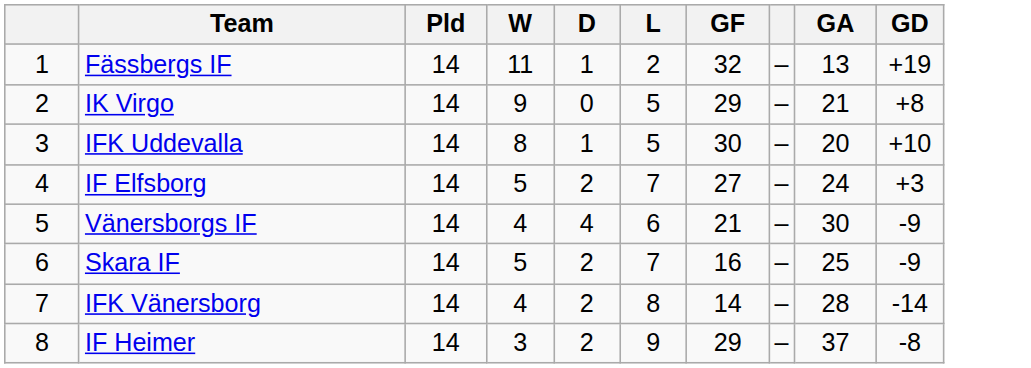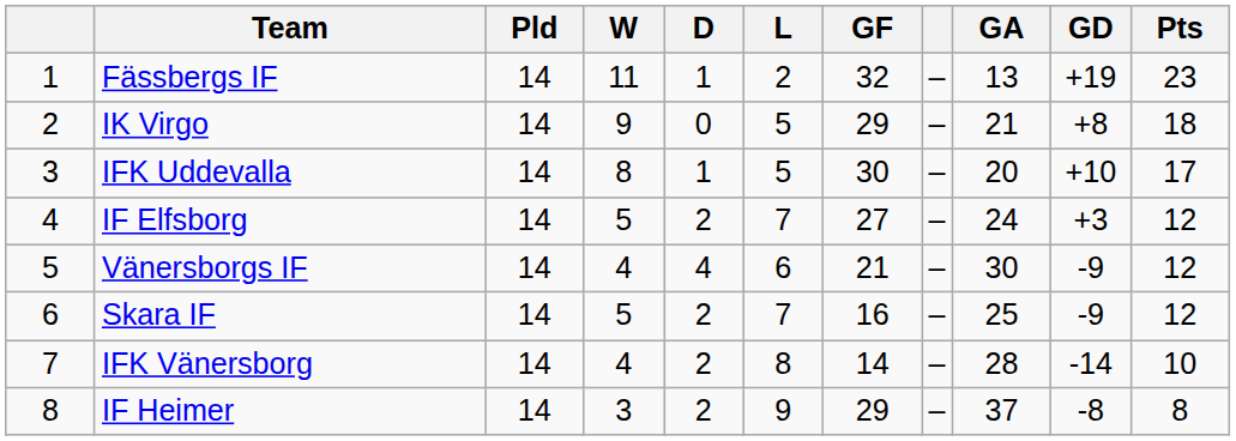 <table class="wikitable" style="text-align: center;">
 <tr>
 <th style="width: 40px;"></th>
 <th style="width: 200px;">Team</th>
 <th style="width: 45px;">Pld</th>
 <th style="width: 35px;">W</th>
 <th style="width: 35px;">D</th>
 <th style="width: 35px;">L</th>
 <th style="width: 45px;">GF</th>
 <th></th>
 <th style="width: 45px;">GA</th>
 <th style="width: 35px;">GD</th>
+<th style="width: 45px;">Pts</th>
 </tr>
 <tr>
 <td>1</td>
 <td style="text-align: left;"><a href='#'>Fässbergs IF</a></td>
 <td>14</td>
 <td>11</td>
 <td>1</td>
 <td>2</td>
 <td>32</td>
 <td>–</td>
 <td>13</td>
 <td>+19</td>
+<td>23</td>
 </tr>
 <tr>
 <td>2</td>
 <td style="text-align: left;"><a href='#'>IK Virgo</a></td>
 <td>14</td>
 <td>9</td>
 <td>0</td>
 <td>5</td>
 <td>29</td>
 <td>–</td>
 <td>21</td>
 <td>+8</td>
+<td>18</td>
 </tr>
 <tr>
 <td>3</td>
 <td style="text-align: left;"><a href='#'>IFK Uddevalla</a></td>
 <td>14</td>
 <td>8</td>
 <td>1</td>
 <td>5</td>
 <td>30</td>
 <td>–</td>
 <td>20</td>
 <td>+10</td>
+<td>17</td>
 </tr>
 <tr>
 <td>4</td>
 <td style="text-align: left;"><a href='#'>IF Elfsborg</a></td>
 <td>14</td>
 <td>5</td>
 <td>2</td>
 <td>7</td>
 <td>27</td>
 <td>–</td>
 <td>24</td>
 <td>+3</td>
+<td>12</td>
 </tr>
 <tr>
 <td>5</td>
 <td style="text-align: left;"><a href='#'>Vänersborgs IF</a></td>
 <td>14</td>
 <td>4</td>
 <td>4</td>
 <td>6</td>
 <td>21</td>
 <td>–</td>
 <td>30</td>
 <td>-9</td>
+<td>12</td>
 </tr>
 <tr>
 <td>6</td>
 <td style="text-align: left;"><a href='#'>Skara IF</a></td>
 <td>14</td>
 <td>5</td>
 <td>2</td>
 <td>7</td>
 <td>16</td>
 <td>–</td>
 <td>25</td>
 <td>-9</td>
+<td>12</td>
 </tr>
 <tr>
 <td>7</td>
 <td style="text-align: left;"><a href='#'>IFK Vänersborg</a></td>
 <td>14</td>
 <td>4</td>
 <td>2</td>
 <td>8</td>
 <td>14</td>
 <td>–</td>
 <td>28</td>
 <td>-14</td>
+<td>10</td>
 </tr>
 <tr>
 <td>8</td>
 <td style="text-align: left;"><a href='#'>IF Heimer</a></td>
 <td>14</td>
 <td>3</td>
 <td>2</td>
 <td>9</td>
 <td>29</td>
 <td>–</td>
 <td>37</td>
 <td>-8</td>
+<td>8</td>
 </tr>
 </table>
